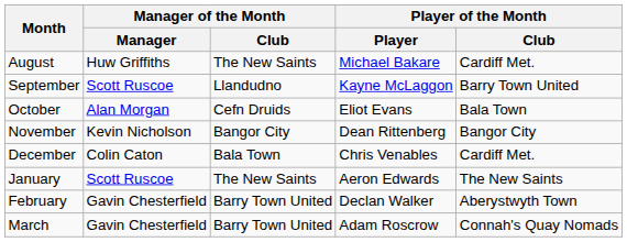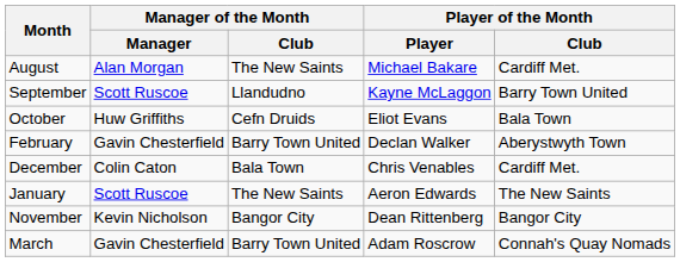 <table class="wikitable">
 <tr>
 <th rowspan="2">Month</th>
 <th colspan="2">Manager of the Month</th>
 <th colspan="2">Player of the Month</th>
 </tr>
 <tr>
 <th>Manager</th>
 <th>Club</th>
 <th>Player</th>
 <th>Club</th>
 </tr>
 <tr>
 <td>August</td>
-<td> Huw Griffiths</td>
+<td> <a href='#'>Alan Morgan</a></td>
 <td>The New Saints</td>
 <td> <a href='#'>Michael Bakare</a></td>
 <td>Cardiff Met.</td>
 </tr>
 <tr>
 <td>September</td>
 <td> <a href='#'>Scott Ruscoe</a></td>
 <td>Llandudno</td>
 <td> <a href='#'>Kayne McLaggon</a></td>
 <td>Barry Town United</td>
 </tr>
 <tr>
 <td>October</td>
-<td> <a href='#'>Alan Morgan</a></td>
+<td> Huw Griffiths</td>
 <td>Cefn Druids</td>
 <td> Eliot Evans</td>
 <td>Bala Town</td>
 </tr>
 <tr>
-<td>November</td>
-<td> Kevin Nicholson</td>
-<td>Bangor City</td>
-<td> Dean Rittenberg</td>
-<td>Bangor City</td>
+<td>February</td>
+<td> Gavin Chesterfield</td>
+<td>Barry Town United</td>
+<td> Declan Walker</td>
+<td>Aberystwyth Town</td>
 </tr>
 <tr>
 <td>December</td>
 <td> Colin Caton</td>
 <td>Bala Town</td>
 <td> Chris Venables</td>
 <td>Cardiff Met.</td>
 </tr>
 <tr>
 <td>January</td>
 <td> <a href='#'>Scott Ruscoe</a></td>
 <td>The New Saints</td>
 <td> Aeron Edwards</td>
 <td>The New Saints</td>
 </tr>
 <tr>
-<td>February</td>
-<td> Gavin Chesterfield</td>
-<td>Barry Town United</td>
-<td> Declan Walker</td>
-<td>Aberystwyth Town</td>
+<td>November</td>
+<td> Kevin Nicholson</td>
+<td>Bangor City</td>
+<td> Dean Rittenberg</td>
+<td>Bangor City</td>
 </tr>
 <tr>
 <td>March</td>
 <td> Gavin Chesterfield</td>
 <td>Barry Town United</td>
 <td> Adam Roscrow</td>
 <td>Connah's Quay Nomads</td>
 </tr>
 </table>
